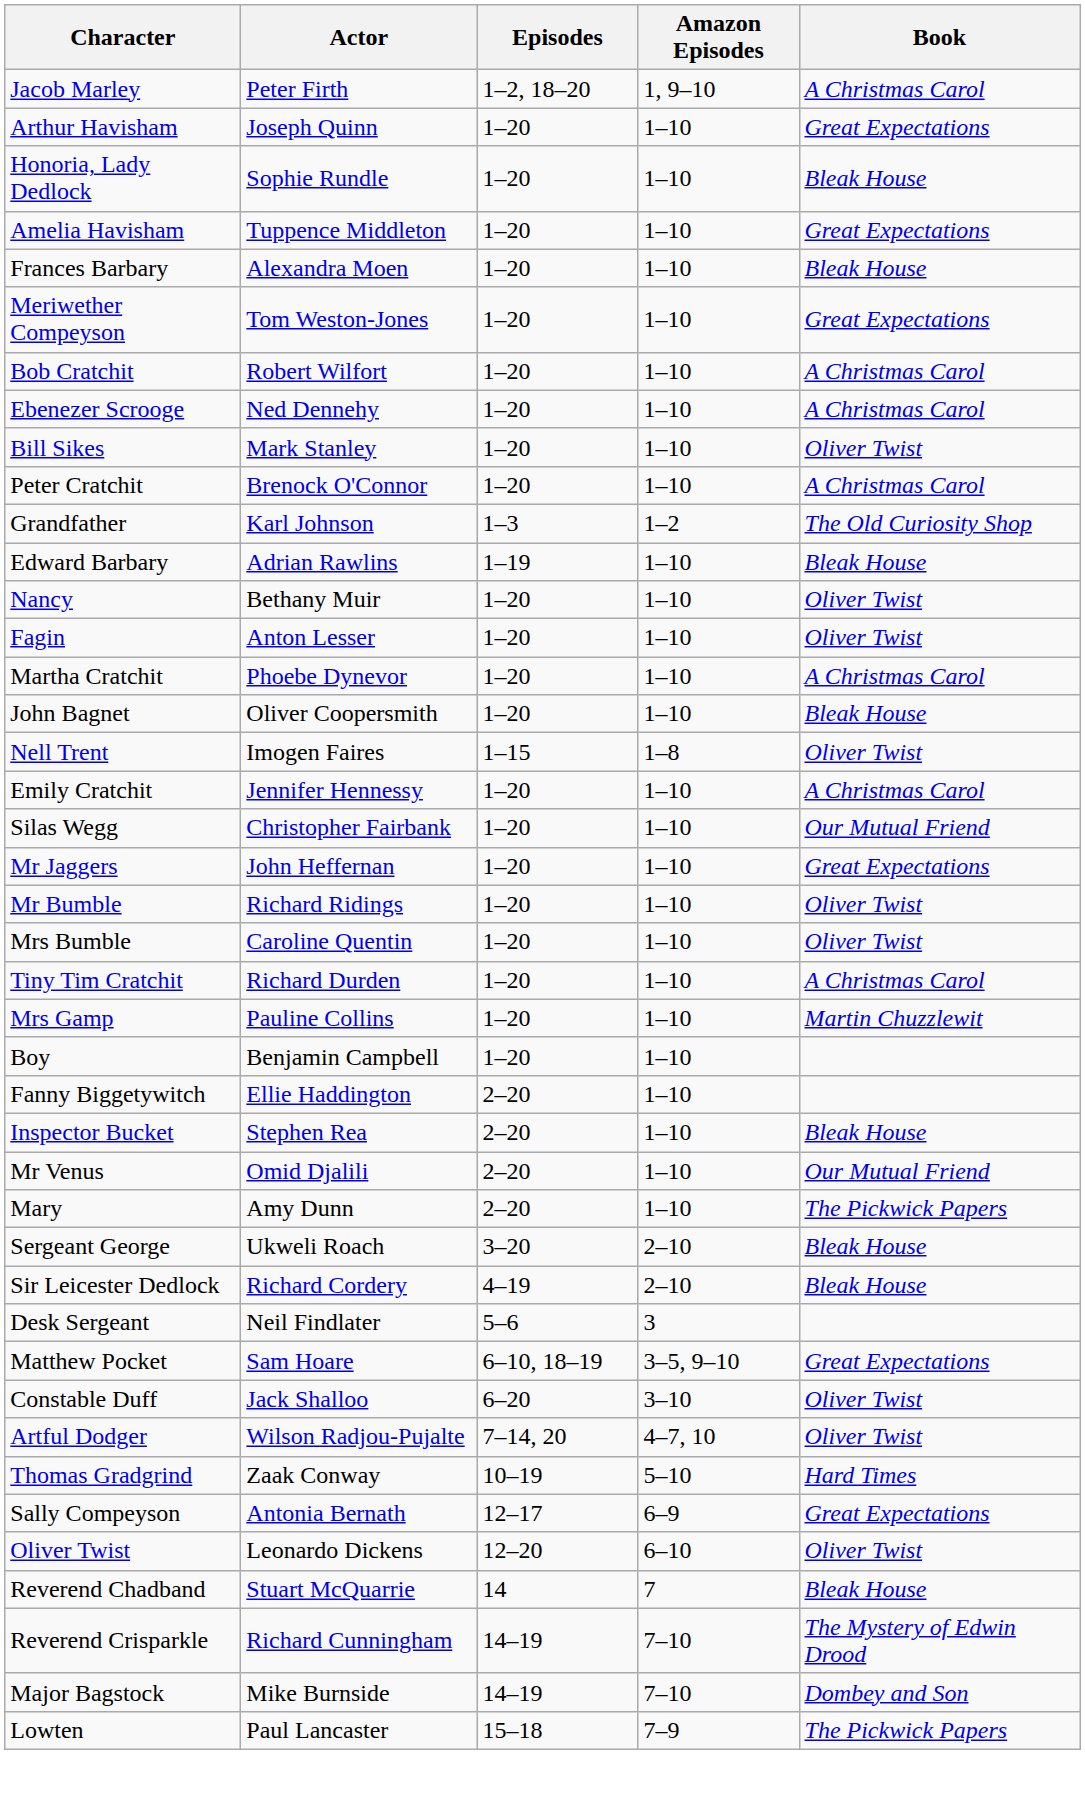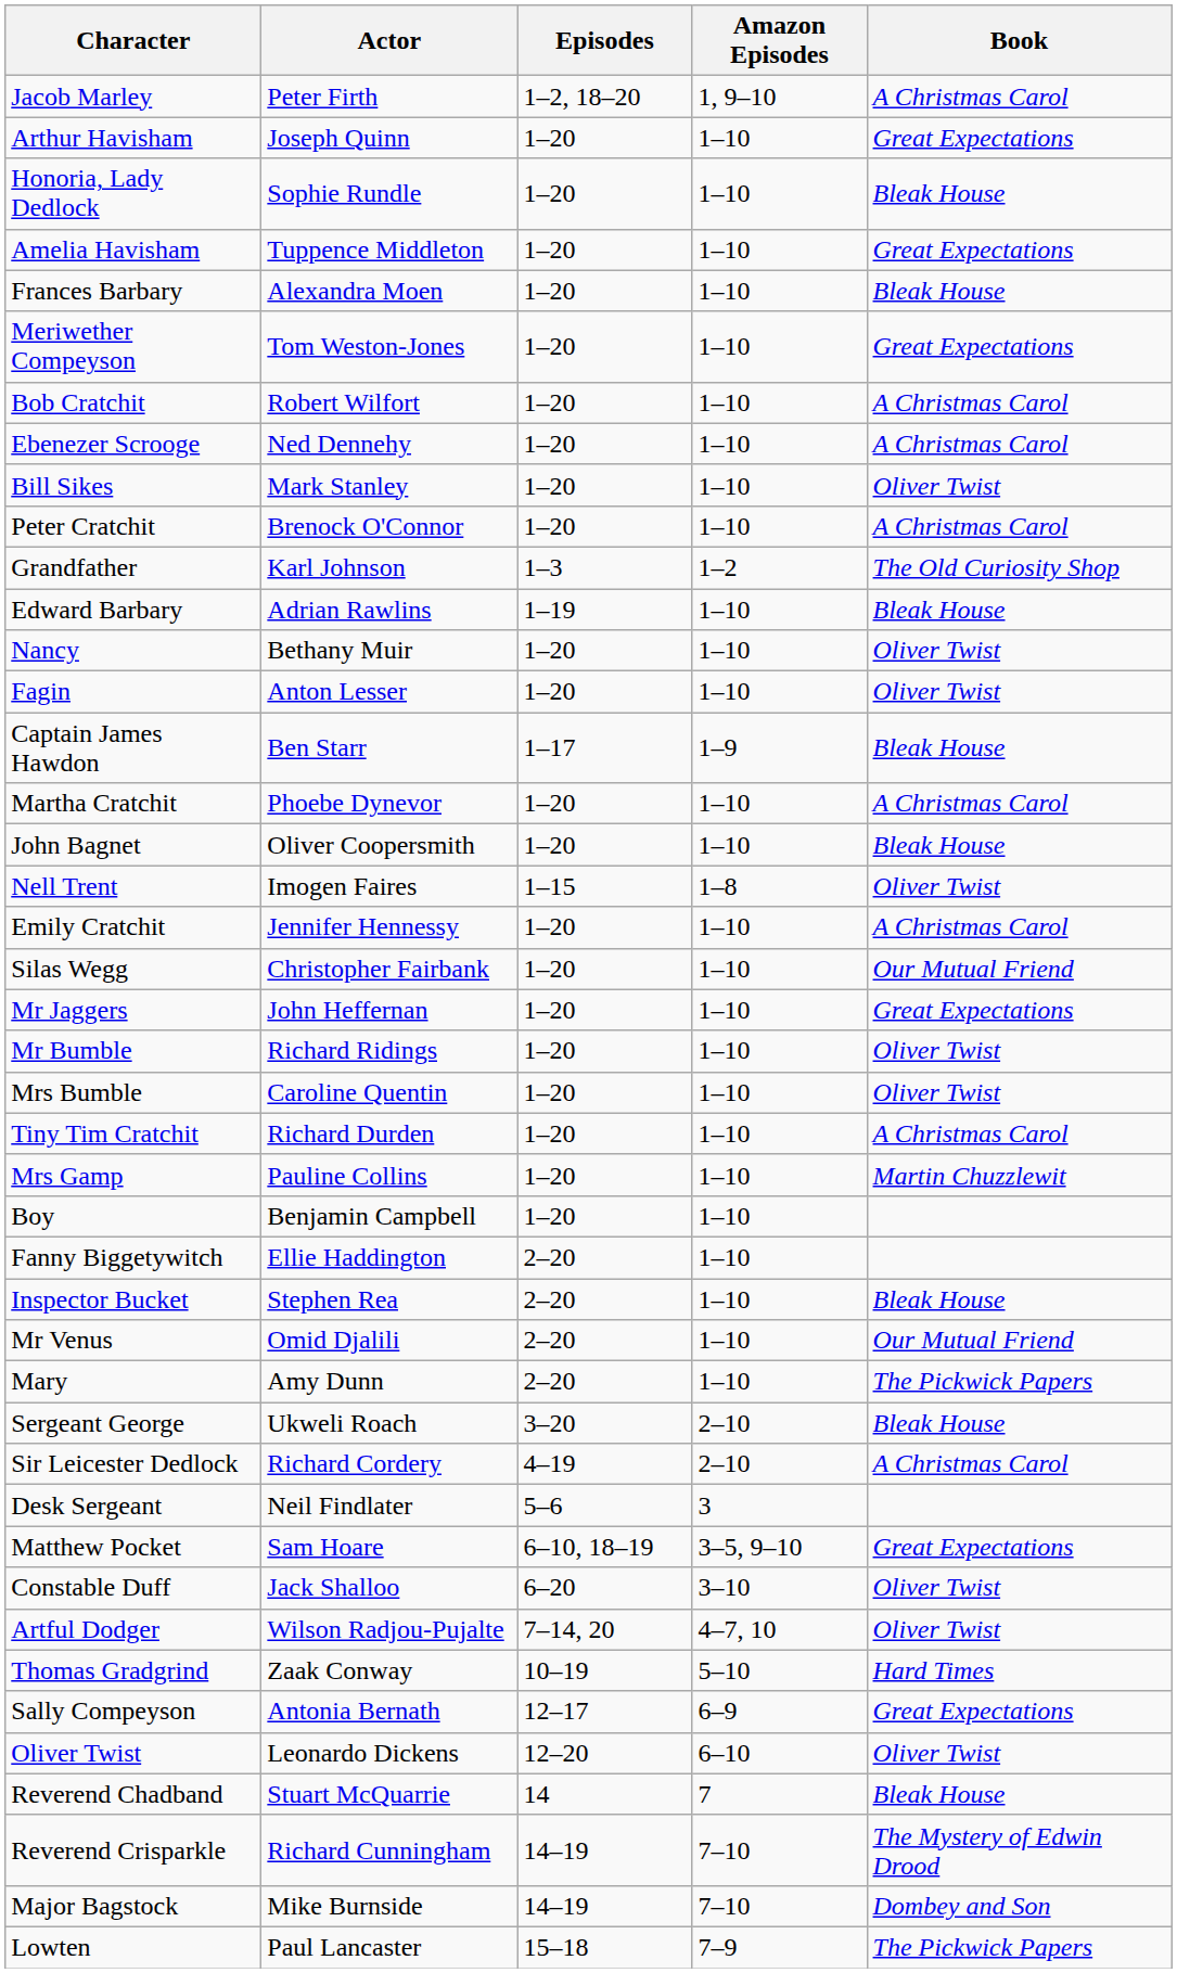 <table class="wikitable sortable">
 <tr>
 <th style="width:150px;" scope="col">Character</th>
 <th style="width:150px;">Actor</th>
 <th style="width:100px;">Episodes</th>
 <th style="width:100px;">Amazon Episodes</th>
 <th style="width:180px;">Book</th>
 </tr>
 <tr>
 <td><a href='#'>Jacob Marley</a></td>
 <td><a href='#'>Peter Firth</a></td>
 <td>1–2, 18–20</td>
 <td>1, 9–10</td>
 <td><em><a href='#'>A Christmas Carol</a></em></td>
 </tr>
 <tr>
 <td><a href='#'>Arthur Havisham</a></td>
 <td><a href='#'>Joseph Quinn</a></td>
 <td>1–20</td>
 <td>1–10</td>
 <td><em><a href='#'>Great Expectations</a></em></td>
 </tr>
 <tr>
 <td><a href='#'>Honoria, Lady Dedlock</a></td>
 <td><a href='#'>Sophie Rundle</a></td>
 <td>1–20</td>
 <td>1–10</td>
 <td><em><a href='#'>Bleak House</a></em></td>
 </tr>
 <tr>
 <td><a href='#'>Amelia Havisham</a></td>
 <td><a href='#'>Tuppence Middleton</a></td>
 <td>1–20</td>
 <td>1–10</td>
 <td><em><a href='#'>Great Expectations</a></em></td>
 </tr>
 <tr>
 <td>Frances Barbary</td>
 <td><a href='#'>Alexandra Moen</a></td>
 <td>1–20</td>
 <td>1–10</td>
 <td><em><a href='#'>Bleak House</a></em></td>
 </tr>
 <tr>
 <td><a href='#'>Meriwether Compeyson</a></td>
 <td><a href='#'>Tom Weston-Jones</a></td>
 <td>1–20</td>
 <td>1–10</td>
 <td><em><a href='#'>Great Expectations</a></em></td>
 </tr>
 <tr>
 <td><a href='#'>Bob Cratchit</a></td>
 <td><a href='#'>Robert Wilfort</a></td>
 <td>1–20</td>
 <td>1–10</td>
 <td><em><a href='#'>A Christmas Carol</a></em></td>
 </tr>
 <tr>
 <td><a href='#'>Ebenezer Scrooge</a></td>
 <td><a href='#'>Ned Dennehy</a></td>
 <td>1–20</td>
 <td>1–10</td>
 <td><em><a href='#'>A Christmas Carol</a></em></td>
 </tr>
 <tr>
 <td><a href='#'>Bill Sikes</a></td>
 <td><a href='#'>Mark Stanley</a></td>
 <td>1–20</td>
 <td>1–10</td>
 <td><em><a href='#'>Oliver Twist</a></em></td>
 </tr>
 <tr>
 <td>Peter Cratchit</td>
 <td><a href='#'>Brenock O'Connor</a></td>
 <td>1–20</td>
 <td>1–10</td>
 <td><em><a href='#'>A Christmas Carol</a></em></td>
 </tr>
 <tr>
 <td>Grandfather</td>
 <td><a href='#'>Karl Johnson</a></td>
 <td>1–3</td>
 <td>1–2</td>
 <td><em><a href='#'>The Old Curiosity Shop</a></em></td>
 </tr>
 <tr>
 <td>Edward Barbary</td>
 <td><a href='#'>Adrian Rawlins</a></td>
 <td>1–19</td>
 <td>1–10</td>
 <td><em><a href='#'>Bleak House</a></em></td>
 </tr>
 <tr>
 <td><a href='#'>Nancy</a></td>
 <td>Bethany Muir</td>
 <td>1–20</td>
 <td>1–10</td>
 <td><em><a href='#'>Oliver Twist</a></em></td>
 </tr>
 <tr>
 <td><a href='#'>Fagin</a></td>
 <td><a href='#'>Anton Lesser</a></td>
 <td>1–20</td>
 <td>1–10</td>
 <td><em><a href='#'>Oliver Twist</a></em></td>
+</tr>
+<tr>
+<td>Captain James Hawdon</td>
+<td><a href='#'>Ben Starr</a></td>
+<td>1–17</td>
+<td>1–9</td>
+<td><em><a href='#'>Bleak House</a></em></td>
 </tr>
 <tr>
 <td>Martha Cratchit</td>
 <td><a href='#'>Phoebe Dynevor</a></td>
 <td>1–20</td>
 <td>1–10</td>
 <td><em><a href='#'>A Christmas Carol</a></em></td>
 </tr>
 <tr>
 <td>John Bagnet</td>
 <td>Oliver Coopersmith</td>
 <td>1–20</td>
 <td>1–10</td>
 <td><em><a href='#'>Bleak House</a></em></td>
 </tr>
 <tr>
 <td><a href='#'>Nell Trent</a></td>
 <td>Imogen Faires</td>
 <td>1–15</td>
 <td>1–8</td>
 <td><em><a href='#'>Oliver Twist</a></em></td>
 </tr>
 <tr>
 <td>Emily Cratchit</td>
 <td><a href='#'>Jennifer Hennessy</a></td>
 <td>1–20</td>
 <td>1–10</td>
 <td><em><a href='#'>A Christmas Carol</a></em></td>
 </tr>
 <tr>
 <td>Silas Wegg</td>
 <td><a href='#'>Christopher Fairbank</a></td>
 <td>1–20</td>
 <td>1–10</td>
 <td><em><a href='#'>Our Mutual Friend</a></em></td>
 </tr>
 <tr>
 <td><a href='#'>Mr Jaggers</a></td>
 <td><a href='#'>John Heffernan</a></td>
 <td>1–20</td>
 <td>1–10</td>
 <td><em><a href='#'>Great Expectations</a></em></td>
 </tr>
 <tr>
 <td><a href='#'>Mr Bumble</a></td>
 <td><a href='#'>Richard Ridings</a></td>
 <td>1–20</td>
 <td>1–10</td>
 <td><em><a href='#'>Oliver Twist</a></em></td>
 </tr>
 <tr>
 <td>Mrs Bumble</td>
 <td><a href='#'>Caroline Quentin</a></td>
 <td>1–20</td>
 <td>1–10</td>
 <td><em><a href='#'>Oliver Twist</a></em></td>
 </tr>
 <tr>
 <td><a href='#'>Tiny Tim Cratchit</a></td>
 <td><a href='#'>Richard Durden</a></td>
 <td>1–20</td>
 <td>1–10</td>
 <td><em><a href='#'>A Christmas Carol</a></em></td>
 </tr>
 <tr>
 <td><a href='#'>Mrs Gamp</a></td>
 <td><a href='#'>Pauline Collins</a></td>
 <td>1–20</td>
 <td>1–10</td>
 <td><em><a href='#'>Martin Chuzzlewit</a></em></td>
 </tr>
 <tr>
 <td>Boy</td>
 <td>Benjamin Campbell</td>
 <td>1–20</td>
 <td>1–10</td>
 <td></td>
 </tr>
 <tr>
 <td>Fanny Biggetywitch</td>
 <td><a href='#'>Ellie Haddington</a></td>
 <td>2–20</td>
 <td>1–10</td>
 <td></td>
 </tr>
 <tr>
 <td><a href='#'>Inspector Bucket</a></td>
 <td><a href='#'>Stephen Rea</a></td>
 <td>2–20</td>
 <td>1–10</td>
 <td><em><a href='#'>Bleak House</a></em></td>
 </tr>
 <tr>
 <td>Mr Venus</td>
 <td><a href='#'>Omid Djalili</a></td>
 <td>2–20</td>
 <td>1–10</td>
 <td><em><a href='#'>Our Mutual Friend</a></em></td>
 </tr>
 <tr>
 <td>Mary</td>
 <td>Amy Dunn</td>
 <td>2–20</td>
 <td>1–10</td>
 <td><em><a href='#'>The Pickwick Papers</a></em></td>
 </tr>
 <tr>
 <td>Sergeant George</td>
 <td>Ukweli Roach</td>
 <td>3–20</td>
 <td>2–10</td>
 <td><em><a href='#'>Bleak House</a></em></td>
 </tr>
 <tr>
 <td>Sir Leicester Dedlock</td>
 <td><a href='#'>Richard Cordery</a></td>
 <td>4–19</td>
 <td>2–10</td>
-<td><em><a href='#'>Bleak House</a></em></td>
+<td><em><a href='#'>A Christmas Carol</a></em></td>
 </tr>
 <tr>
 <td>Desk Sergeant</td>
 <td>Neil Findlater</td>
 <td>5–6</td>
 <td>3</td>
 <td></td>
 </tr>
 <tr>
 <td>Matthew Pocket</td>
 <td><a href='#'>Sam Hoare</a></td>
 <td>6–10, 18–19</td>
 <td>3–5, 9–10</td>
 <td><em><a href='#'>Great Expectations</a></em></td>
 </tr>
 <tr>
 <td>Constable Duff</td>
 <td><a href='#'>Jack Shalloo</a></td>
 <td>6–20</td>
 <td>3–10</td>
 <td><em><a href='#'>Oliver Twist</a></em></td>
 </tr>
 <tr>
 <td><a href='#'>Artful Dodger</a></td>
 <td><a href='#'>Wilson Radjou-Pujalte</a></td>
 <td>7–14, 20</td>
 <td>4–7, 10</td>
 <td><em><a href='#'>Oliver Twist</a></em></td>
 </tr>
 <tr>
 <td><a href='#'>Thomas Gradgrind</a></td>
 <td>Zaak Conway</td>
 <td>10–19</td>
 <td>5–10</td>
 <td><em><a href='#'>Hard Times</a></em></td>
 </tr>
 <tr>
 <td>Sally Compeyson</td>
 <td><a href='#'>Antonia Bernath</a></td>
 <td>12–17</td>
 <td>6–9</td>
 <td><em><a href='#'>Great Expectations</a></em></td>
 </tr>
 <tr>
 <td><a href='#'>Oliver Twist</a></td>
 <td>Leonardo Dickens</td>
 <td>12–20</td>
 <td>6–10</td>
 <td><em><a href='#'>Oliver Twist</a></em></td>
 </tr>
 <tr>
 <td>Reverend Chadband</td>
 <td><a href='#'>Stuart McQuarrie</a></td>
 <td>14</td>
 <td>7</td>
 <td><em><a href='#'>Bleak House</a></em></td>
 </tr>
 <tr>
 <td>Reverend Crisparkle</td>
 <td><a href='#'>Richard Cunningham</a></td>
 <td>14–19</td>
 <td>7–10</td>
 <td><em><a href='#'>The Mystery of Edwin Drood</a></em></td>
 </tr>
 <tr>
 <td>Major Bagstock</td>
 <td>Mike Burnside</td>
 <td>14–19</td>
 <td>7–10</td>
 <td><em><a href='#'>Dombey and Son</a></em></td>
 </tr>
 <tr>
 <td>Lowten</td>
 <td>Paul Lancaster</td>
 <td>15–18</td>
 <td>7–9</td>
 <td><em><a href='#'>The Pickwick Papers</a></em></td>
 </tr>
 </table>
